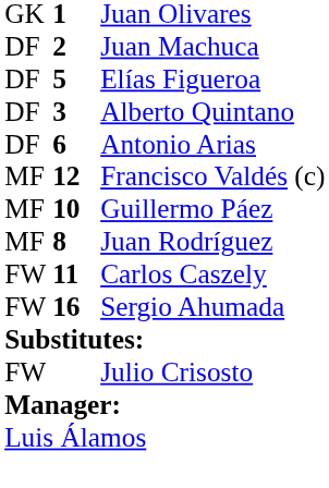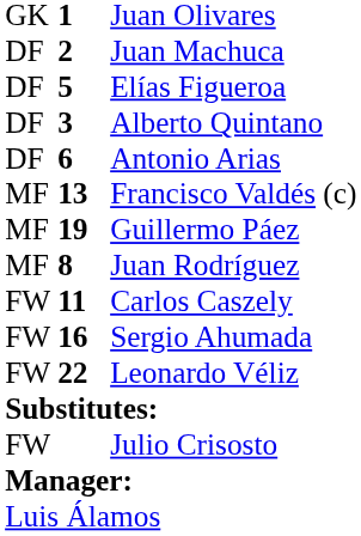 <table cellspacing="0" cellpadding="0" style="font-size:90%; margin:0.2em auto;">
 <tr>
 <th width="25"></th>
 <th width="25"></th>
 </tr>
 <tr>
 <td>GK</td>
 <td><strong>1</strong></td>
 <td><a href='#'>Juan Olivares</a></td>
 </tr>
 <tr>
 <td>DF</td>
 <td><strong>2</strong></td>
 <td><a href='#'>Juan Machuca</a></td>
 </tr>
 <tr>
 <td>DF</td>
 <td><strong>5</strong></td>
 <td><a href='#'>Elías Figueroa</a></td>
 </tr>
 <tr>
 <td>DF</td>
 <td><strong>3</strong></td>
 <td><a href='#'>Alberto Quintano</a></td>
 </tr>
 <tr>
 <td>DF</td>
 <td><strong>6</strong></td>
 <td><a href='#'>Antonio Arias</a></td>
 </tr>
 <tr>
 <td>MF</td>
-<td><strong>12</strong></td>
+<td><strong>13</strong></td>
 <td><a href='#'>Francisco Valdés</a> (c)</td>
 </tr>
 <tr>
 <td>MF</td>
-<td><strong>10</strong></td>
+<td><strong>19</strong></td>
 <td><a href='#'>Guillermo Páez</a></td>
 </tr>
 <tr>
 <td>MF</td>
 <td><strong>8</strong></td>
 <td><a href='#'>Juan Rodríguez</a></td>
 </tr>
 <tr>
 <td>FW</td>
 <td><strong>11</strong></td>
 <td><a href='#'>Carlos Caszely</a></td>
 </tr>
 <tr>
 <td>FW</td>
 <td><strong>16</strong></td>
 <td><a href='#'>Sergio Ahumada</a></td>
 </tr>
 <tr>
+<td>FW</td>
+<td><strong>22</strong></td>
+<td><a href='#'>Leonardo Véliz</a></td>
+<td></td>
+<td></td>
+</tr>
+<tr>
 <td colspan=3><strong>Substitutes:</strong></td>
 </tr>
 <tr>
 <td>FW</td>
 <td><strong> </strong></td>
 <td><a href='#'>Julio Crisosto</a></td>
 <td></td>
 <td></td>
 </tr>
 <tr>
 <td colspan=3><strong>Manager:</strong></td>
 </tr>
 <tr>
 <td colspan=4> <a href='#'>Luis Álamos</a></td>
 </tr>
 </table>
